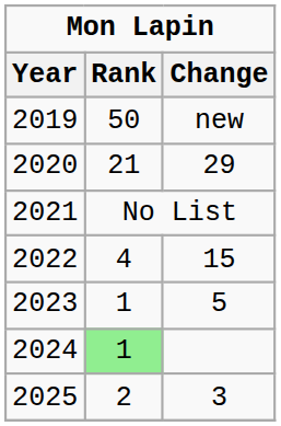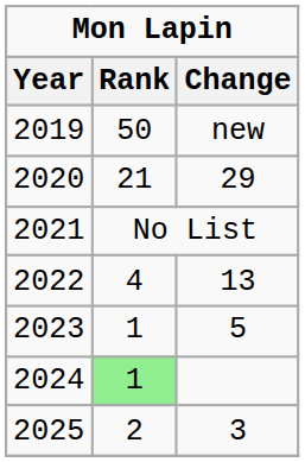 <table class="wikitable" style="font-size: 90%; text-align: center;">
 <tr>
 <td colspan="3"><strong>Mon Lapin</strong></td>
 </tr>
 <tr>
 <th>Year</th>
 <th>Rank</th>
 <th>Change</th>
 </tr>
 <tr>
 <td>2019</td>
 <td>50</td>
 <td>new</td>
 </tr>
 <tr>
 <td>2020</td>
 <td>21</td>
 <td> 29</td>
 </tr>
 <tr>
 <td>2021</td>
 <td colspan="2">No List</td>
 </tr>
 <tr>
 <td>2022</td>
 <td>4</td>
-<td> 15</td>
+<td> 13</td>
 </tr>
 <tr>
 <td>2023</td>
 <td>1</td>
 <td> 5</td>
 </tr>
 <tr>
 <td>2024</td>
 <td style="background: lightgreen;">1</td>
 <td></td>
 </tr>
 <tr>
 <td>2025</td>
 <td>2</td>
 <td> 3</td>
 </tr>
 <tr>
 </tr>
 </table>
